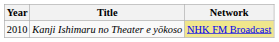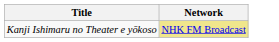 <table class="wikitable">
 <tr>
-<th>Year</th>
 <th>Title</th>
 <th>Network</th>
 </tr>
 <tr>
-<td>2010</td>
 <td><em>Kanji Ishimaru no Theater e yōkoso</em></td>
 <td style="background: khaki;"><a href='#'>NHK FM Broadcast</a></td>
 </tr>
 </table>
